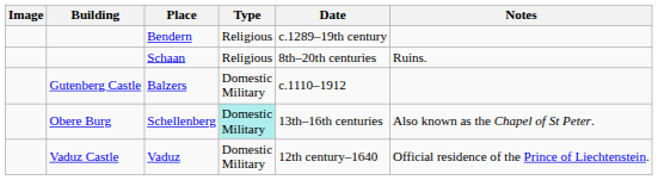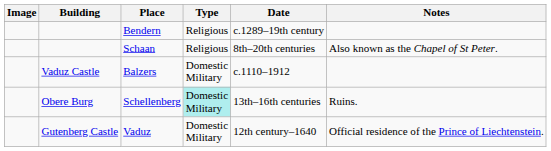 <table class="wikitable sortable mw-collapsible mw-collapsed">
 <tr>
 <th>Image</th>
 <th>Building</th>
 <th>Place</th>
 <th>Type</th>
 <th>Date</th>
 <th>Notes</th>
 </tr>
 <tr>
 <td></td>
 <td></td>
 <td><a href='#'>Bendern</a></td>
 <td>Religious</td>
 <td>c.1289–19th century</td>
 <td></td>
 </tr>
 <tr>
 <td></td>
 <td></td>
 <td><a href='#'>Schaan</a></td>
 <td>Religious</td>
 <td>8th–20th centuries</td>
-<td>Ruins.</td>
+<td>Also known as the <em>Chapel of St Peter</em>.</td>
 </tr>
 <tr>
 <td></td>
-<td><a href='#'>Gutenberg Castle</a></td>
+<td><a href='#'>Vaduz Castle</a></td>
 <td><a href='#'>Balzers</a></td>
 <td>Domestic<br>Military</td>
 <td>c.1110–1912</td>
 <td></td>
 </tr>
 <tr>
 <td></td>
 <td><a href='#'>Obere Burg</a></td>
 <td><a href='#'>Schellenberg</a></td>
 <td style="background: paleturquoise;">Domestic<br>Military</td>
 <td>13th–16th centuries</td>
-<td>Also known as the <em>Chapel of St Peter</em>.</td>
+<td>Ruins.</td>
 </tr>
 <tr>
 <td></td>
-<td><a href='#'>Vaduz Castle</a></td>
+<td><a href='#'>Gutenberg Castle</a></td>
 <td><a href='#'>Vaduz</a></td>
 <td>Domestic<br>Military</td>
 <td>12th century–1640</td>
 <td>Official residence of the <a href='#'>Prince of Liechtenstein</a>.</td>
 </tr>
 </table>
